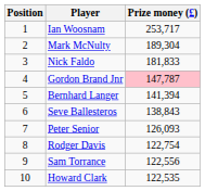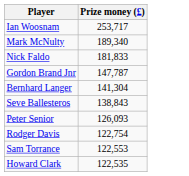 <table class="wikitable">
 <tr>
-<th>Position</th>
 <th>Player</th>
 <th>Prize money (<a href='#'>£</a>)</th>
 </tr>
 <tr>
-<td align=center>1</td>
 <td> <a href='#'>Ian Woosnam</a></td>
 <td align=center>253,717</td>
 </tr>
 <tr>
-<td align=center>2</td>
 <td> <a href='#'>Mark McNulty</a></td>
-<td align=center>189,304</td>
+<td align=center>189,340</td>
 </tr>
 <tr>
-<td align=center>3</td>
 <td> <a href='#'>Nick Faldo</a></td>
 <td align=center>181,833</td>
 </tr>
 <tr>
-<td align=center>4</td>
 <td> <a href='#'>Gordon Brand Jnr</a></td>
-<td align=center style="background: pink;">147,787</td>
+<td align=center>147,787</td>
 </tr>
 <tr>
-<td align=center>5</td>
 <td> <a href='#'>Bernhard Langer</a></td>
-<td align=center>141,394</td>
+<td align=center>141,304</td>
 </tr>
 <tr>
-<td align=center>6</td>
 <td> <a href='#'>Seve Ballesteros</a></td>
 <td align=center>138,843</td>
 </tr>
 <tr>
-<td align=center>7</td>
 <td> <a href='#'>Peter Senior</a></td>
 <td align=center>126,093</td>
 </tr>
 <tr>
-<td align=center>8</td>
 <td> <a href='#'>Rodger Davis</a></td>
 <td align=center>122,754</td>
 </tr>
 <tr>
-<td align=center>9</td>
 <td> <a href='#'>Sam Torrance</a></td>
-<td align=center>122,556</td>
+<td align=center>122,553</td>
 </tr>
 <tr>
-<td align=center>10</td>
 <td> <a href='#'>Howard Clark</a></td>
 <td align=center>122,535</td>
 </tr>
 </table>
